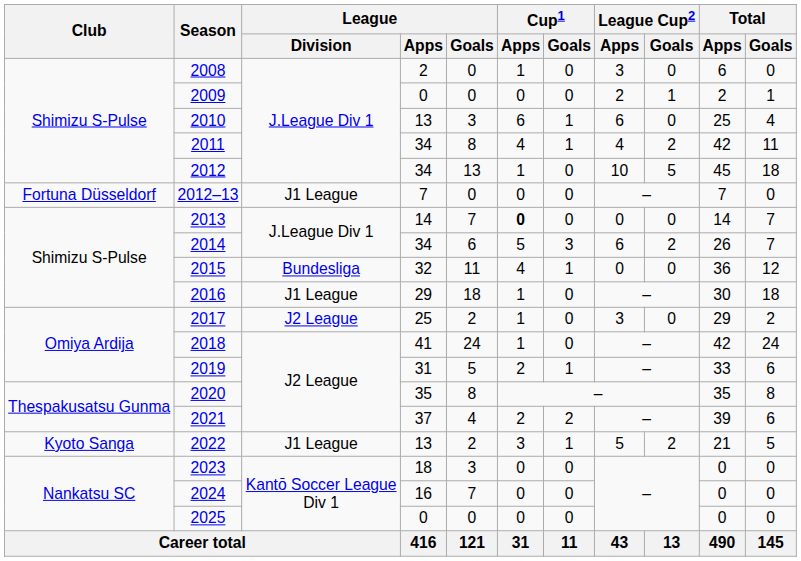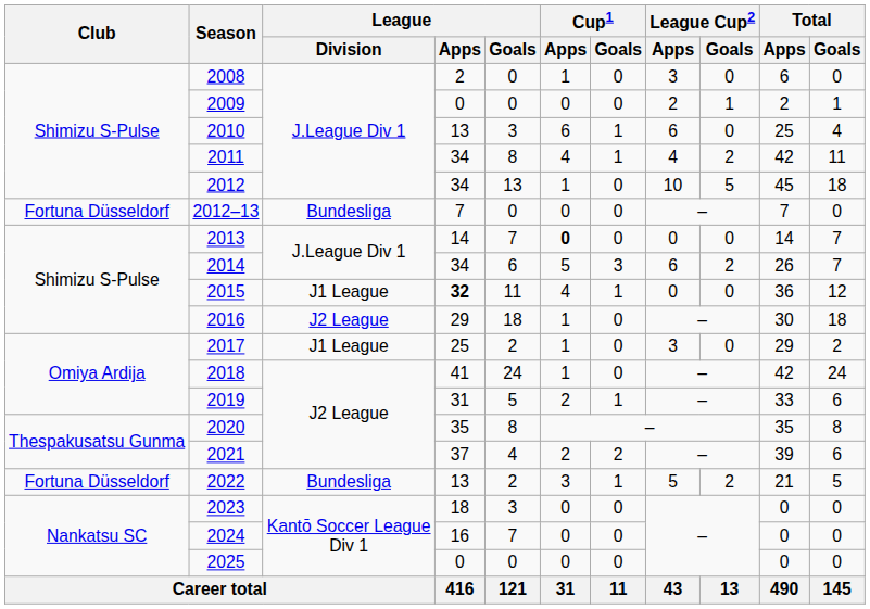 <table class="wikitable" style="text-align:center">
 <tr>
 <th rowspan="2">Club</th>
 <th rowspan="2">Season</th>
 <th colspan="3">League</th>
 <th colspan="2">Cup<sup><a href='#'>1</a></sup></th>
 <th colspan="2">League Cup<sup><a href='#'>2</a></sup></th>
 <th colspan="2">Total</th>
 </tr>
 <tr>
 <th>Division</th>
 <th>Apps</th>
 <th>Goals</th>
 <th>Apps</th>
 <th>Goals</th>
 <th>Apps</th>
 <th>Goals</th>
 <th>Apps</th>
 <th>Goals</th>
 </tr>
 <tr>
 <td rowspan="5"><a href='#'>Shimizu S-Pulse</a></td>
 <td><a href='#'>2008</a></td>
 <td rowspan="5"><a href='#'>J.League Div 1</a></td>
 <td>2</td>
 <td>0</td>
 <td>1</td>
 <td>0</td>
 <td>3</td>
 <td>0</td>
 <td>6</td>
 <td>0</td>
 </tr>
 <tr>
 <td><a href='#'>2009</a></td>
 <td>0</td>
 <td>0</td>
 <td>0</td>
 <td>0</td>
 <td>2</td>
 <td>1</td>
 <td>2</td>
 <td>1</td>
 </tr>
 <tr>
 <td><a href='#'>2010</a></td>
 <td>13</td>
 <td>3</td>
 <td>6</td>
 <td>1</td>
 <td>6</td>
 <td>0</td>
 <td>25</td>
 <td>4</td>
 </tr>
 <tr>
 <td><a href='#'>2011</a></td>
 <td>34</td>
 <td>8</td>
 <td>4</td>
 <td>1</td>
 <td>4</td>
 <td>2</td>
 <td>42</td>
 <td>11</td>
 </tr>
 <tr>
 <td><a href='#'>2012</a></td>
 <td>34</td>
 <td>13</td>
 <td>1</td>
 <td>0</td>
 <td>10</td>
 <td>5</td>
 <td>45</td>
 <td>18</td>
 </tr>
 <tr>
 <td><a href='#'>Fortuna Düsseldorf</a></td>
 <td><a href='#'>2012–13</a></td>
-<td>J1 League</td>
+<td><a href='#'>Bundesliga</a></td>
 <td>7</td>
 <td>0</td>
 <td>0</td>
 <td>0</td>
 <td colspan="2">–</td>
 <td>7</td>
 <td>0</td>
 </tr>
 <tr>
 <td rowspan="4">Shimizu S-Pulse</td>
 <td><a href='#'>2013</a></td>
 <td rowspan="2">J.League Div 1</td>
 <td>14</td>
 <td>7</td>
 <td><strong>0</strong></td>
 <td>0</td>
 <td>0</td>
 <td>0</td>
 <td>14</td>
 <td>7</td>
 </tr>
 <tr>
 <td><a href='#'>2014</a></td>
 <td>34</td>
 <td>6</td>
 <td>5</td>
 <td>3</td>
 <td>6</td>
 <td>2</td>
 <td>26</td>
 <td>7</td>
 </tr>
 <tr>
 <td><a href='#'>2015</a></td>
-<td><a href='#'>Bundesliga</a></td>
-<td>32</td>
+<td>J1 League</td>
+<td><strong>32</strong></td>
 <td>11</td>
 <td>4</td>
 <td>1</td>
 <td>0</td>
 <td>0</td>
 <td>36</td>
 <td>12</td>
 </tr>
 <tr>
 <td><a href='#'>2016</a></td>
-<td>J1 League</td>
+<td><a href='#'>J2 League</a></td>
 <td>29</td>
 <td>18</td>
 <td>1</td>
 <td>0</td>
 <td colspan="2">–</td>
 <td>30</td>
 <td>18</td>
 </tr>
 <tr>
 <td rowspan="3"><a href='#'>Omiya Ardija</a></td>
 <td><a href='#'>2017</a></td>
-<td><a href='#'>J2 League</a></td>
+<td>J1 League</td>
 <td>25</td>
 <td>2</td>
 <td>1</td>
 <td>0</td>
 <td>3</td>
 <td>0</td>
 <td>29</td>
 <td>2</td>
 </tr>
 <tr>
 <td><a href='#'>2018</a></td>
 <td rowspan="4">J2 League</td>
 <td>41</td>
 <td>24</td>
 <td>1</td>
 <td>0</td>
 <td colspan=2>–</td>
 <td>42</td>
 <td>24</td>
 </tr>
 <tr>
 <td><a href='#'>2019</a></td>
 <td>31</td>
 <td>5</td>
 <td>2</td>
 <td>1</td>
 <td colspan=2>–</td>
 <td>33</td>
 <td>6</td>
 </tr>
 <tr>
 <td rowspan="2"><a href='#'>Thespakusatsu Gunma</a></td>
 <td><a href='#'>2020</a></td>
 <td>35</td>
 <td>8</td>
 <td colspan=4>–</td>
 <td>35</td>
 <td>8</td>
 </tr>
 <tr>
 <td><a href='#'>2021</a></td>
 <td>37</td>
 <td>4</td>
 <td>2</td>
 <td>2</td>
 <td colspan=2>–</td>
 <td>39</td>
 <td>6</td>
 </tr>
 <tr>
-<td><a href='#'>Kyoto Sanga</a></td>
+<td><a href='#'>Fortuna Düsseldorf</a></td>
 <td><a href='#'>2022</a></td>
-<td>J1 League</td>
+<td><a href='#'>Bundesliga</a></td>
 <td>13</td>
 <td>2</td>
 <td>3</td>
 <td>1</td>
 <td>5</td>
 <td>2</td>
 <td>21</td>
 <td>5</td>
 </tr>
 <tr>
 <td rowspan="3"><a href='#'>Nankatsu SC</a></td>
 <td><a href='#'>2023</a></td>
 <td rowspan="3"><a href='#'>Kantō Soccer League</a> <br> Div 1</td>
 <td>18</td>
 <td>3</td>
 <td>0</td>
 <td>0</td>
 <td rowspan=3 colspan=2>–</td>
 <td>0</td>
 <td>0</td>
 </tr>
 <tr>
 <td><a href='#'>2024</a></td>
 <td>16</td>
 <td>7</td>
 <td>0</td>
 <td>0</td>
 <td>0</td>
 <td>0</td>
 </tr>
 <tr>
 <td><a href='#'>2025</a></td>
 <td>0</td>
 <td>0</td>
 <td>0</td>
 <td>0</td>
 <td>0</td>
 <td>0</td>
 </tr>
 <tr>
 <th colspan="3">Career total</th>
 <th>416</th>
 <th>121</th>
 <th>31</th>
 <th>11</th>
 <th>43</th>
 <th>13</th>
 <th>490</th>
 <th>145</th>
 </tr>
 </table>
